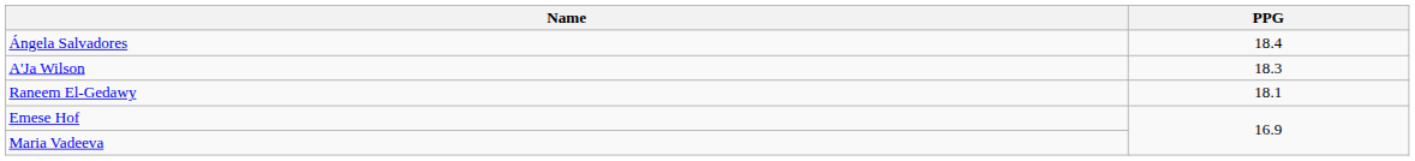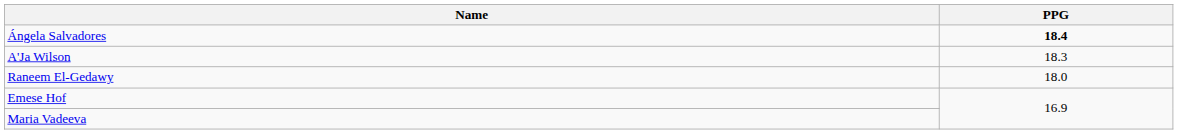 <table class=wikitable width="90%">
 <tr>
 <th width="80%">Name</th>
 <th width="20%">PPG</th>
 </tr>
 <tr>
 <td> <a href='#'>Ángela Salvadores</a></td>
-<td align=center>18.4</td>
+<td align=center><strong>18.4</strong></td>
 </tr>
 <tr>
 <td> <a href='#'>A'Ja Wilson</a></td>
 <td align=center>18.3</td>
 </tr>
 <tr>
 <td> <a href='#'>Raneem El-Gedawy</a></td>
-<td align=center>18.1</td>
+<td align=center>18.0</td>
 </tr>
 <tr>
 <td> <a href='#'>Emese Hof</a></td>
 <td align=center rowspan=2>16.9</td>
 </tr>
 <tr>
 <td> <a href='#'>Maria Vadeeva</a></td>
 </tr>
 </table>
